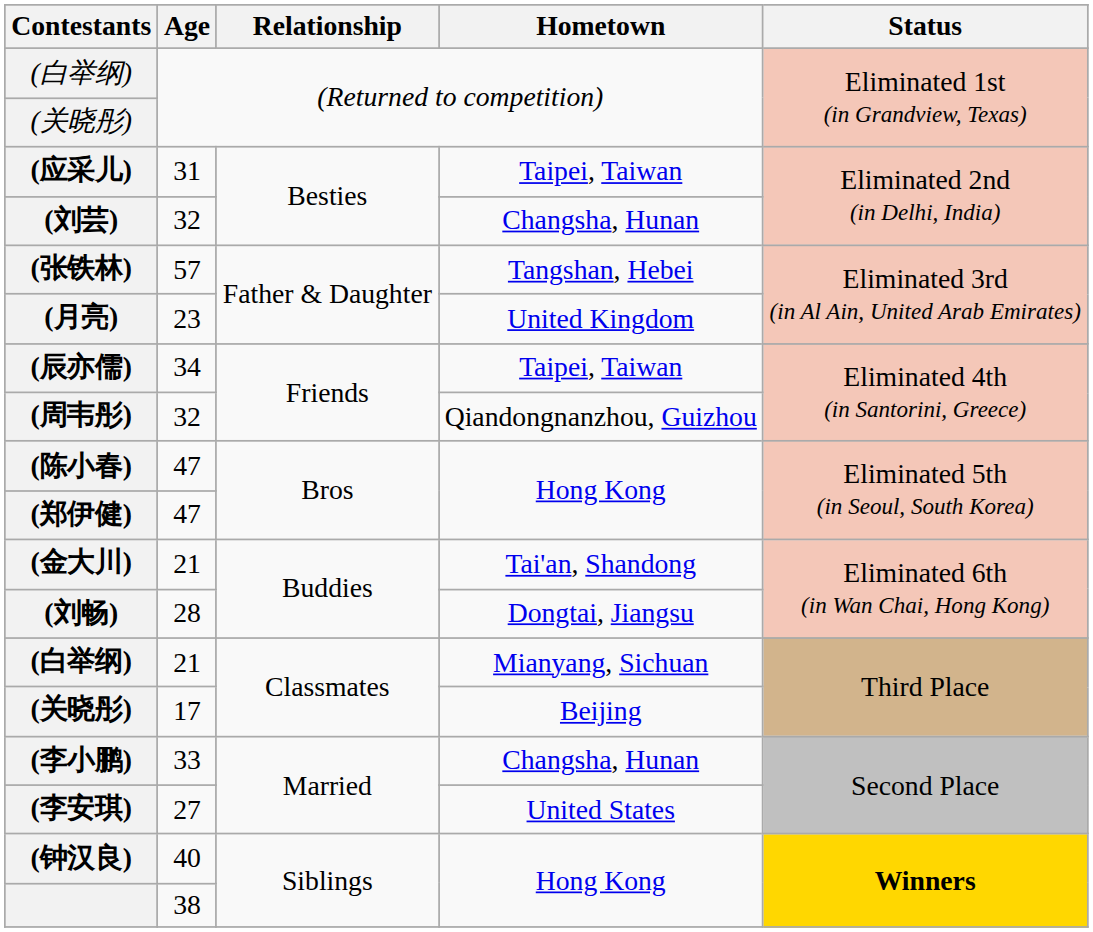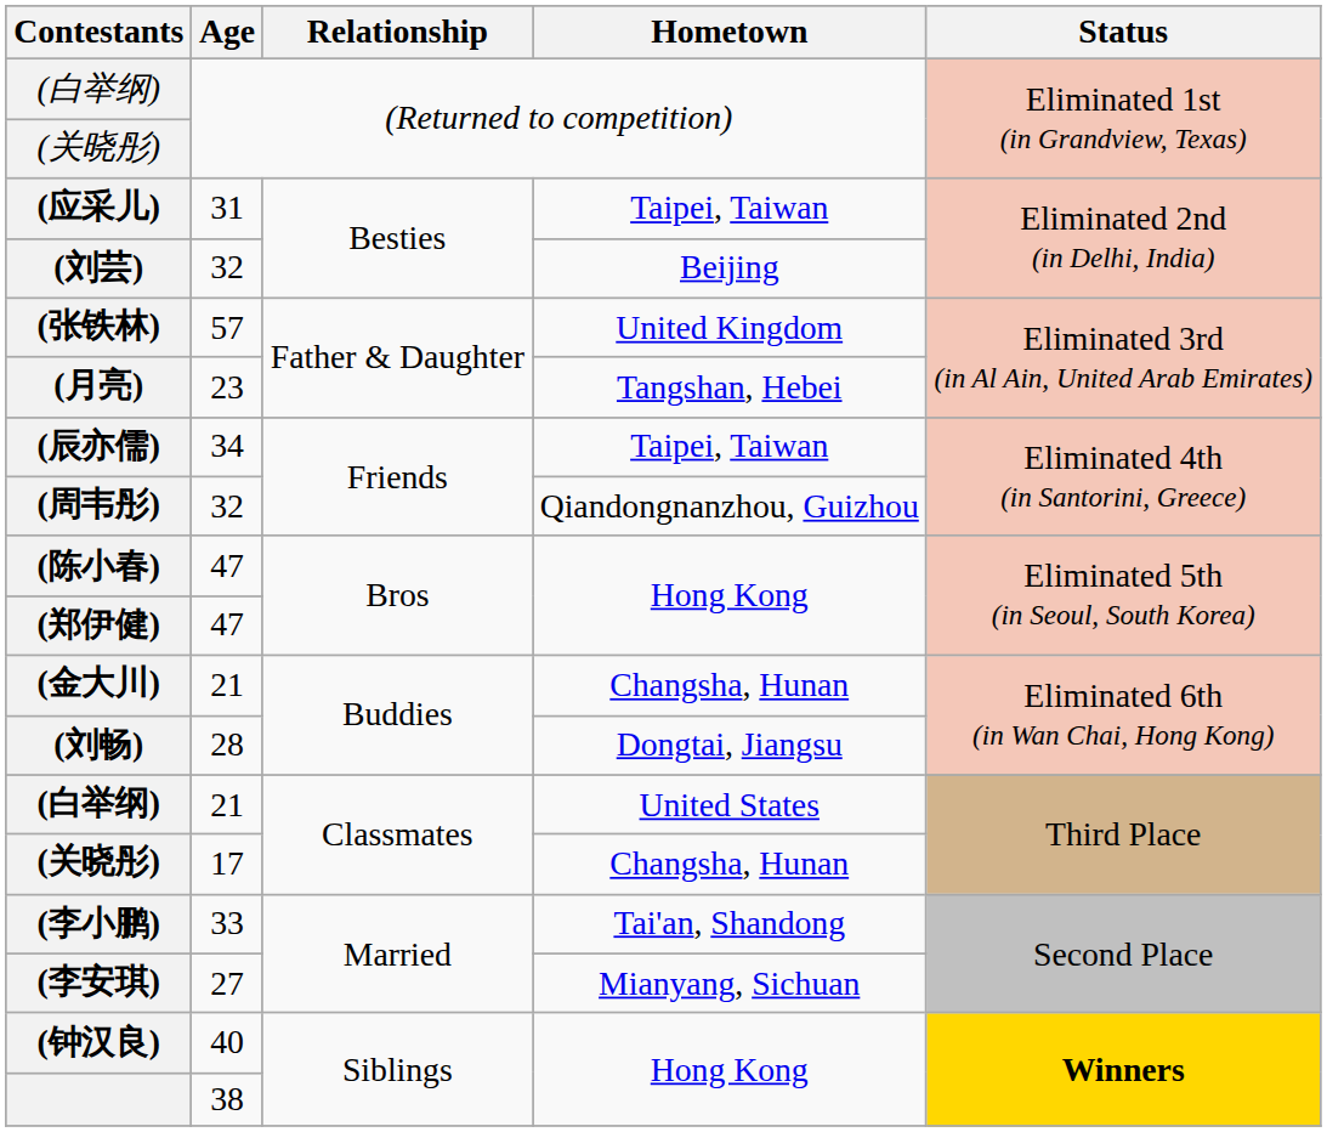 <table class="wikitable sortable" style="text-align:center;">
 <tr>
 <th scope="col">Contestants</th>
 <th scope="col">Age</th>
 <th class="unsortable" scope="col">Relationship</th>
 <th scope="col" class="unsortable">Hometown</th>
 <th scope="col">Status</th>
 </tr>
 <tr>
 <th scope="row" style="text-align:center;font-weight:normal"><em> (白举纲)</em></th>
 <td colspan="3" rowspan="2"><em>(Returned to competition)</em></td>
 <td rowspan="2" bgcolor="f4c7b8">Eliminated 1st<br><small><em>(in Grandview, Texas)</em></small></td>
 </tr>
 <tr>
 <th scope="row" style="text-align:center;font-weight:normal"><em> (关晓彤)</em></th>
 </tr>
 <tr>
 <th scope="row"> (应采儿)</th>
 <td>31</td>
 <td rowspan="2">Besties</td>
 <td><a href='#'>Taipei</a>, <a href='#'>Taiwan</a></td>
 <td rowspan="2" bgcolor="f4c7b8">Eliminated 2nd<br><small><em>(in Delhi, India)</em></small></td>
 </tr>
 <tr>
 <th scope="row"> (刘芸)</th>
 <td>32</td>
-<td><a href='#'>Changsha</a>, <a href='#'>Hunan</a></td>
+<td><a href='#'>Beijing</a></td>
 </tr>
 <tr>
 <th scope="row"> (张铁林)</th>
 <td>57</td>
 <td rowspan="2">Father & Daughter</td>
-<td><a href='#'>Tangshan</a>, <a href='#'>Hebei</a></td>
+<td><a href='#'>United Kingdom</a></td>
 <td rowspan="2" bgcolor="f4c7b8">Eliminated 3rd<br><small><em>(in Al Ain, United Arab Emirates)</em></small></td>
 </tr>
 <tr>
 <th scope="row"> (月亮)</th>
 <td>23</td>
-<td><a href='#'>United Kingdom</a></td>
+<td><a href='#'>Tangshan</a>, <a href='#'>Hebei</a></td>
 </tr>
 <tr>
 <th scope="row"> (辰亦儒)</th>
 <td>34</td>
 <td rowspan="2">Friends</td>
 <td><a href='#'>Taipei</a>, <a href='#'>Taiwan</a></td>
 <td rowspan="2" bgcolor="f4c7b8">Eliminated 4th<br><small><em>(in Santorini, Greece)</em></small></td>
 </tr>
 <tr>
 <th scope="row"> (周韦彤)</th>
 <td>32</td>
 <td>Qiandongnanzhou, <a href='#'>Guizhou</a></td>
 </tr>
 <tr>
 <th scope="row"> (陈小春)</th>
 <td>47</td>
 <td rowspan="2">Bros</td>
 <td rowspan="2"><a href='#'>Hong Kong</a></td>
 <td rowspan="2" bgcolor="f4c7b8">Eliminated 5th<br><small><em>(in Seoul, South Korea)</em></small></td>
 </tr>
 <tr>
 <th scope="row"> (郑伊健)</th>
 <td>47</td>
 </tr>
 <tr>
 <th scope="row"> (金大川)</th>
 <td>21</td>
 <td rowspan="2">Buddies</td>
-<td><a href='#'>Tai'an</a>, <a href='#'>Shandong</a></td>
+<td><a href='#'>Changsha</a>, <a href='#'>Hunan</a></td>
 <td rowspan="2" bgcolor="f4c7b8">Eliminated 6th<br><small><em>(in Wan Chai, Hong Kong)</em></small></td>
 </tr>
 <tr>
 <th scope="row"> (刘畅)</th>
 <td>28</td>
 <td><a href='#'>Dongtai</a>, <a href='#'>Jiangsu</a></td>
 </tr>
 <tr>
 <th scope="row"> (白举纲)</th>
 <td>21</td>
 <td rowspan="2">Classmates</td>
-<td><a href='#'>Mianyang</a>, <a href='#'>Sichuan</a></td>
+<td><a href='#'>United States</a></td>
 <td rowspan="2" bgcolor="tan">Third Place</td>
 </tr>
 <tr>
 <th scope="row"> (关晓彤)</th>
 <td>17</td>
-<td><a href='#'>Beijing</a></td>
+<td><a href='#'>Changsha</a>, <a href='#'>Hunan</a></td>
 </tr>
 <tr>
 <th scope="row"> (李小鹏)</th>
 <td>33</td>
 <td rowspan="2">Married</td>
-<td><a href='#'>Changsha</a>, <a href='#'>Hunan</a></td>
+<td><a href='#'>Tai'an</a>, <a href='#'>Shandong</a></td>
 <td rowspan="2" bgcolor="silver">Second Place</td>
 </tr>
 <tr>
 <th scope="row"> (李安琪)</th>
 <td>27</td>
-<td><a href='#'>United States</a></td>
+<td><a href='#'>Mianyang</a>, <a href='#'>Sichuan</a></td>
 </tr>
 <tr>
 <th scope="row"> (钟汉良)</th>
 <td>40</td>
 <td rowspan="2">Siblings</td>
 <td rowspan="2"><a href='#'>Hong Kong</a></td>
 <td rowspan="2" bgcolor="gold"><strong>Winners</strong></td>
 </tr>
 <tr>
 <th scope="row"></th>
 <td>38</td>
 </tr>
 </table>
